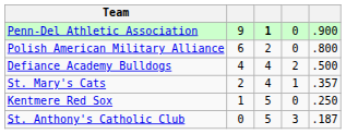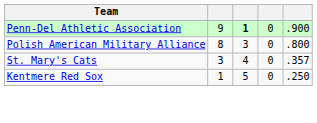 <table class="wikitable" style="font-size:95%; text-align:center">
 <tr>
 <th>Team</th>
 <th width="25"></th>
 <th width="25"></th>
 <th width="25"></th>
 <th width="30"></th>
 </tr>
 <tr style="background:#cfc;">
 <td style="text-align:left;"><a href='#'>Penn-Del Athletic Association</a></td>
 <td>9</td>
 <td><strong>1</strong></td>
 <td>0</td>
 <td>.900</td>
 </tr>
 <tr>
 <td style="text-align:left;"><a href='#'>Polish American Military Alliance</a></td>
-<td>6</td>
-<td>2</td>
+<td>8</td>
+<td>3</td>
 <td>0</td>
 <td>.800</td>
 </tr>
 <tr>
-<td style="text-align:left;"><a href='#'>Defiance Academy Bulldogs</a></td>
+<td style="text-align:left;"><a href='#'>St. Mary's Cats</a></td>
+<td>3</td>
 <td>4</td>
-<td>4</td>
-<td>2</td>
-<td>.500</td>
-</tr>
-<tr>
-<td style="text-align:left;"><a href='#'>St. Mary's Cats</a></td>
-<td>2</td>
-<td>4</td>
-<td>1</td>
+<td>0</td>
 <td>.357</td>
 </tr>
 <tr>
 <td style="text-align:left;"><a href='#'>Kentmere Red Sox</a></td>
 <td>1</td>
 <td>5</td>
 <td>0</td>
 <td>.250</td>
 </tr>
-<tr>
-<td style="text-align:left;"><a href='#'>St. Anthony's Catholic Club</a></td>
-<td>0</td>
-<td>5</td>
-<td>3</td>
-<td>.187</td>
-</tr>
 </table>
